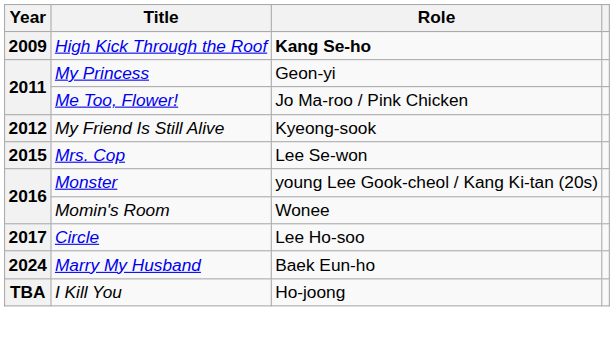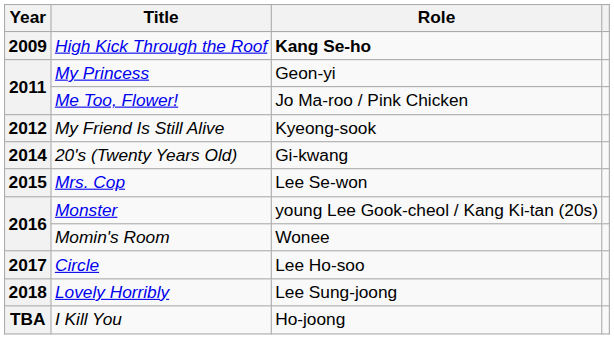 <table class="wikitable sortable plainrowheaders">
 <tr>
 <th scope="col">Year</th>
 <th scope="col">Title</th>
 <th scope="col">Role</th>
 <th scope="col" class="unsortable"></th>
 </tr>
 <tr>
 <th scope="row" rowspan="1">2009</th>
 <td><em><a href='#'>High Kick Through the Roof</a></em></td>
 <td><strong>Kang Se-ho</strong></td>
 <td style="text-align:center"></td>
 </tr>
 <tr>
 <th scope="row"  rowspan="2">2011</th>
 <td><em><a href='#'>My Princess</a></em></td>
 <td>Geon-yi</td>
 <td style="text-align:center"></td>
 </tr>
 <tr>
 <td><em><a href='#'>Me Too, Flower!</a></em></td>
 <td>Jo Ma-roo / Pink Chicken</td>
 <td style="text-align:center"></td>
 </tr>
 <tr>
 <th scope="row">2012</th>
 <td><em>My Friend Is Still Alive</em></td>
 <td>Kyeong-sook</td>
 <td style="text-align:center"></td>
 </tr>
 <tr>
+<th scope="row">2014</th>
+<td><em>20's (Twenty Years Old)</em></td>
+<td>Gi-kwang</td>
+<td style="text-align:center"></td>
+</tr>
+<tr>
 <th scope="row">2015</th>
 <td><em><a href='#'>Mrs. Cop</a></em></td>
 <td>Lee Se-won</td>
 <td style="text-align:center"></td>
 </tr>
 <tr>
 <th scope="row"  rowspan="2">2016</th>
 <td><em><a href='#'>Monster</a></em></td>
 <td>young Lee Gook-cheol / Kang Ki-tan (20s)</td>
 <td style="text-align:center"></td>
 </tr>
 <tr>
 <td><em>Momin's Room</em></td>
 <td>Wonee</td>
 <td style="text-align:center"></td>
 </tr>
 <tr>
 <th scope="row">2017</th>
 <td><em><a href='#'>Circle</a></em></td>
 <td>Lee Ho-soo</td>
 <td style="text-align:center"></td>
 </tr>
 <tr>
-<th scope="row">2024</th>
-<td><em><a href='#'>Marry My Husband</a></em></td>
-<td>Baek Eun-ho</td>
+<th scope="row">2018</th>
+<td><em><a href='#'>Lovely Horribly</a></em></td>
+<td>Lee Sung-joong</td>
 <td style="text-align:center"></td>
 </tr>
 <tr>
 <th>TBA</th>
 <td><em>I Kill You</em></td>
 <td>Ho-joong</td>
 <td></td>
 </tr>
 </table>
